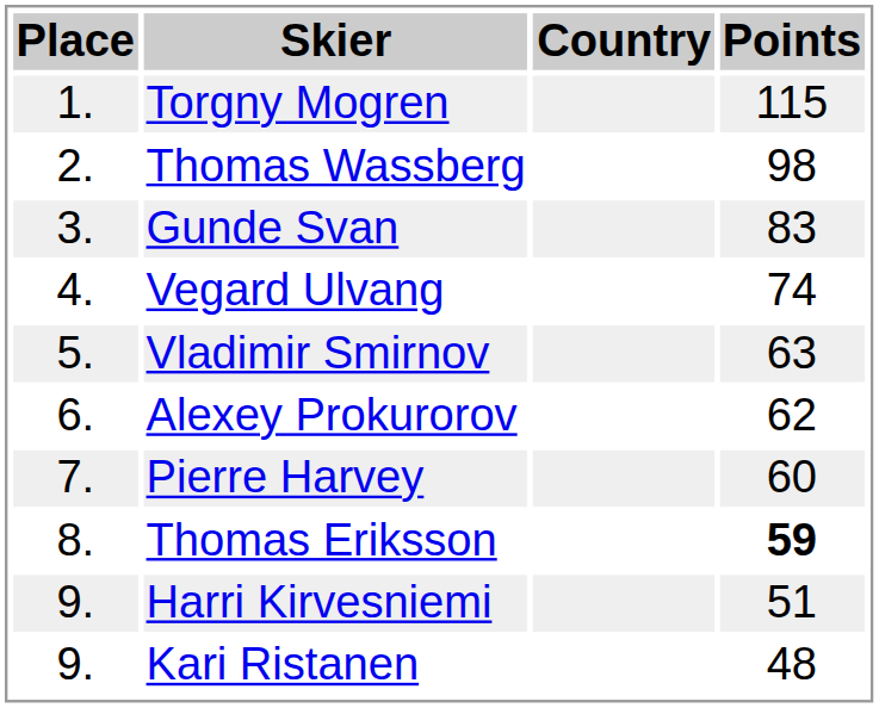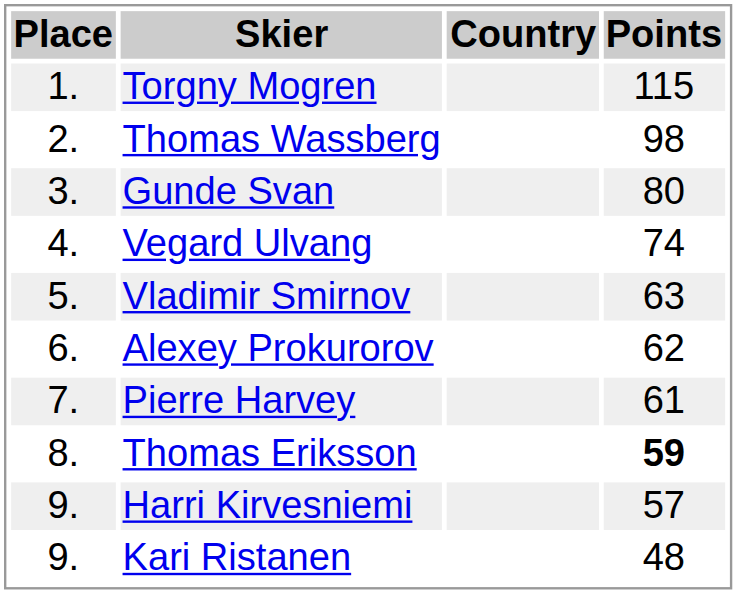 <table border="0" style="border: 1px solid #999; background-color:#FFFFFF; text-align:center">
 <tr align="center" bgcolor="#CCCCCC">
 <th>Place</th>
 <th>Skier</th>
 <th>Country</th>
 <th>Points</th>
 </tr>
 <tr bgcolor="#EFEFEF">
 <td>1.</td>
 <td align="left"><a href='#'>Torgny Mogren</a></td>
 <td align="left"></td>
 <td>115</td>
 </tr>
 <tr>
 <td>2.</td>
 <td align="left"><a href='#'>Thomas Wassberg</a></td>
 <td align="left"></td>
 <td>98</td>
 </tr>
 <tr bgcolor="#EFEFEF">
 <td>3.</td>
 <td align="left"><a href='#'>Gunde Svan</a></td>
 <td align="left"></td>
-<td>83</td>
+<td>80</td>
 </tr>
 <tr>
 <td>4.</td>
 <td align="left"><a href='#'>Vegard Ulvang</a></td>
 <td align="left"></td>
 <td>74</td>
 </tr>
 <tr bgcolor="#EFEFEF">
 <td>5.</td>
 <td align="left"><a href='#'>Vladimir Smirnov</a></td>
 <td align="left"></td>
 <td>63</td>
 </tr>
 <tr>
 <td>6.</td>
 <td align="left"><a href='#'>Alexey Prokurorov</a></td>
 <td align="left"></td>
 <td>62</td>
 </tr>
 <tr bgcolor="#EFEFEF">
 <td>7.</td>
 <td align="left"><a href='#'>Pierre Harvey</a></td>
 <td align="left"></td>
-<td>60</td>
+<td>61</td>
 </tr>
 <tr>
 <td>8.</td>
 <td align="left"><a href='#'>Thomas Eriksson</a></td>
 <td align="left"></td>
 <td><strong>59</strong></td>
 </tr>
 <tr bgcolor="#EFEFEF">
 <td>9.</td>
 <td align="left"><a href='#'>Harri Kirvesniemi</a></td>
 <td align="left"></td>
-<td>51</td>
+<td>57</td>
 </tr>
 <tr>
 <td>9.</td>
 <td align="left"><a href='#'>Kari Ristanen</a></td>
 <td align="left"></td>
 <td>48</td>
 </tr>
 </table>
